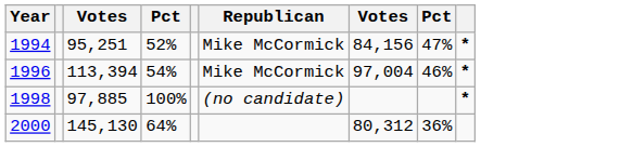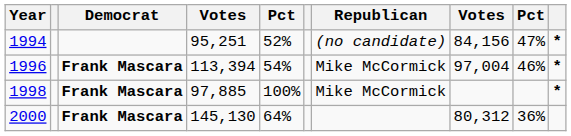 <table class="wikitable" style="margin:0.5em ; font-size:95%">
 <tr>
 <th>Year</th>
 <th></th>
+<th>Democrat</th>
 <th>Votes</th>
 <th>Pct</th>
 <th></th>
 <th>Republican</th>
 <th>Votes</th>
 <th>Pct</th>
 <th></th>
 </tr>
 <tr>
 <td><a href='#'>1994</a></td>
 <td></td>
+<td></td>
 <td>95,251</td>
 <td>52%</td>
 <td></td>
-<td>Mike McCormick</td>
+<td><em>(no candidate)</em></td>
 <td>84,156</td>
 <td>47%</td>
 <td><strong>*</strong></td>
 </tr>
 <tr>
 <td><a href='#'>1996</a></td>
 <td></td>
+<td><strong>Frank Mascara</strong></td>
 <td>113,394</td>
 <td>54%</td>
 <td></td>
 <td>Mike McCormick</td>
 <td>97,004</td>
 <td>46%</td>
 <td><strong>*</strong></td>
 </tr>
 <tr>
 <td><a href='#'>1998</a></td>
 <td></td>
+<td><strong>Frank Mascara</strong></td>
 <td>97,885</td>
 <td>100%</td>
 <td></td>
-<td><em>(no candidate)</em></td>
+<td>Mike McCormick</td>
 <td></td>
 <td></td>
 <td><strong>*</strong></td>
 </tr>
 <tr>
 <td><a href='#'>2000</a></td>
 <td></td>
+<td><strong>Frank Mascara</strong></td>
 <td>145,130</td>
 <td>64%</td>
 <td></td>
 <td></td>
 <td>80,312</td>
 <td>36%</td>
 <td></td>
 </tr>
 </table>
